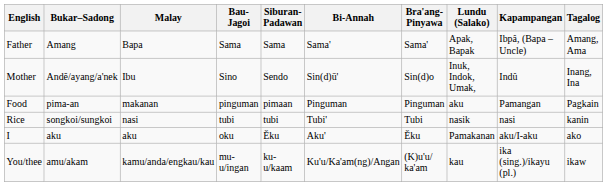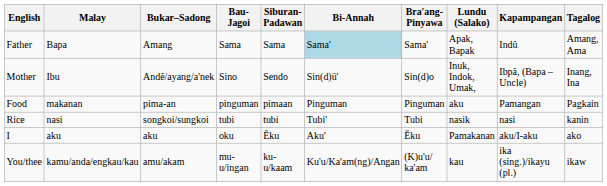 <table class="wikitable" width=75%>
 <tr>
 <th width=15%>English</th>
+<th width=15%>Malay</th>
 <th width=15%>Bukar–Sadong</th>
-<th width=15%>Malay</th>
 <th width=15%>Bau-Jagoi</th>
 <th width=15%>Siburan-Padawan</th>
 <th width=15%>Bi-Annah</th>
 <th width=15%>Bra'ang-Pinyawa</th>
 <th width=15%>Lundu (Salako)</th>
 <th width=15%>Kapampangan</th>
 <th width=15%>Tagalog</th>
 </tr>
 <tr>
 <td>Father</td>
+<td>Bapa</td>
 <td>Amang</td>
-<td>Bapa</td>
 <td>Sama</td>
 <td>Sama</td>
-<td>Sama'</td>
+<td style="background: lightblue;">Sama'</td>
 <td>Sama'</td>
 <td>Apak, Bapak</td>
-<td>Ibpâ, (Bapa – Uncle)</td>
+<td>Indû</td>
 <td>Amang, Ama</td>
 </tr>
 <tr>
 <td>Mother</td>
+<td>Ibu</td>
 <td>Andĕ/ayang/a'nek</td>
-<td>Ibu</td>
 <td>Sino</td>
 <td>Sendo</td>
 <td>Sin(d)ū'</td>
 <td>Sin(d)o</td>
 <td>Inuk, Indok, Umak,</td>
-<td>Indû</td>
+<td>Ibpâ, (Bapa – Uncle)</td>
 <td>Inang, Ina</td>
 </tr>
 <tr>
 <td>Food</td>
+<td>makanan</td>
 <td>pima-an</td>
-<td>makanan</td>
 <td>pinguman</td>
 <td>pimaan</td>
 <td>Pinguman</td>
 <td>Pinguman</td>
 <td>aku</td>
 <td>Pamangan</td>
 <td>Pagkain</td>
 </tr>
 <tr>
 <td>Rice</td>
+<td>nasi</td>
 <td>songkoi/sungkoi</td>
-<td>nasi</td>
 <td>tubi</td>
 <td>tubi</td>
 <td>Tubi'</td>
 <td>Tubi</td>
 <td>nasik</td>
 <td>nasi</td>
 <td>kanin</td>
 </tr>
 <tr>
 <td>I</td>
 <td>aku</td>
 <td>aku</td>
 <td>oku</td>
 <td>Ěku</td>
 <td>Aku'</td>
 <td>Ěku</td>
 <td>Pamakanan</td>
 <td>aku/I-aku</td>
 <td>ako</td>
 </tr>
 <tr>
 <td>You/thee</td>
+<td>kamu/anda/engkau/kau</td>
 <td>amu/akam</td>
-<td>kamu/anda/engkau/kau</td>
 <td>mu-u/ingan</td>
 <td>ku-u/kaam</td>
 <td>Ku'u/Ka'am(ng)/Angan</td>
 <td>(K)u'u/ ka'am</td>
 <td>kau</td>
 <td>ika (sing.)/ikayu (pl.)</td>
 <td>ikaw</td>
 </tr>
 </table>
